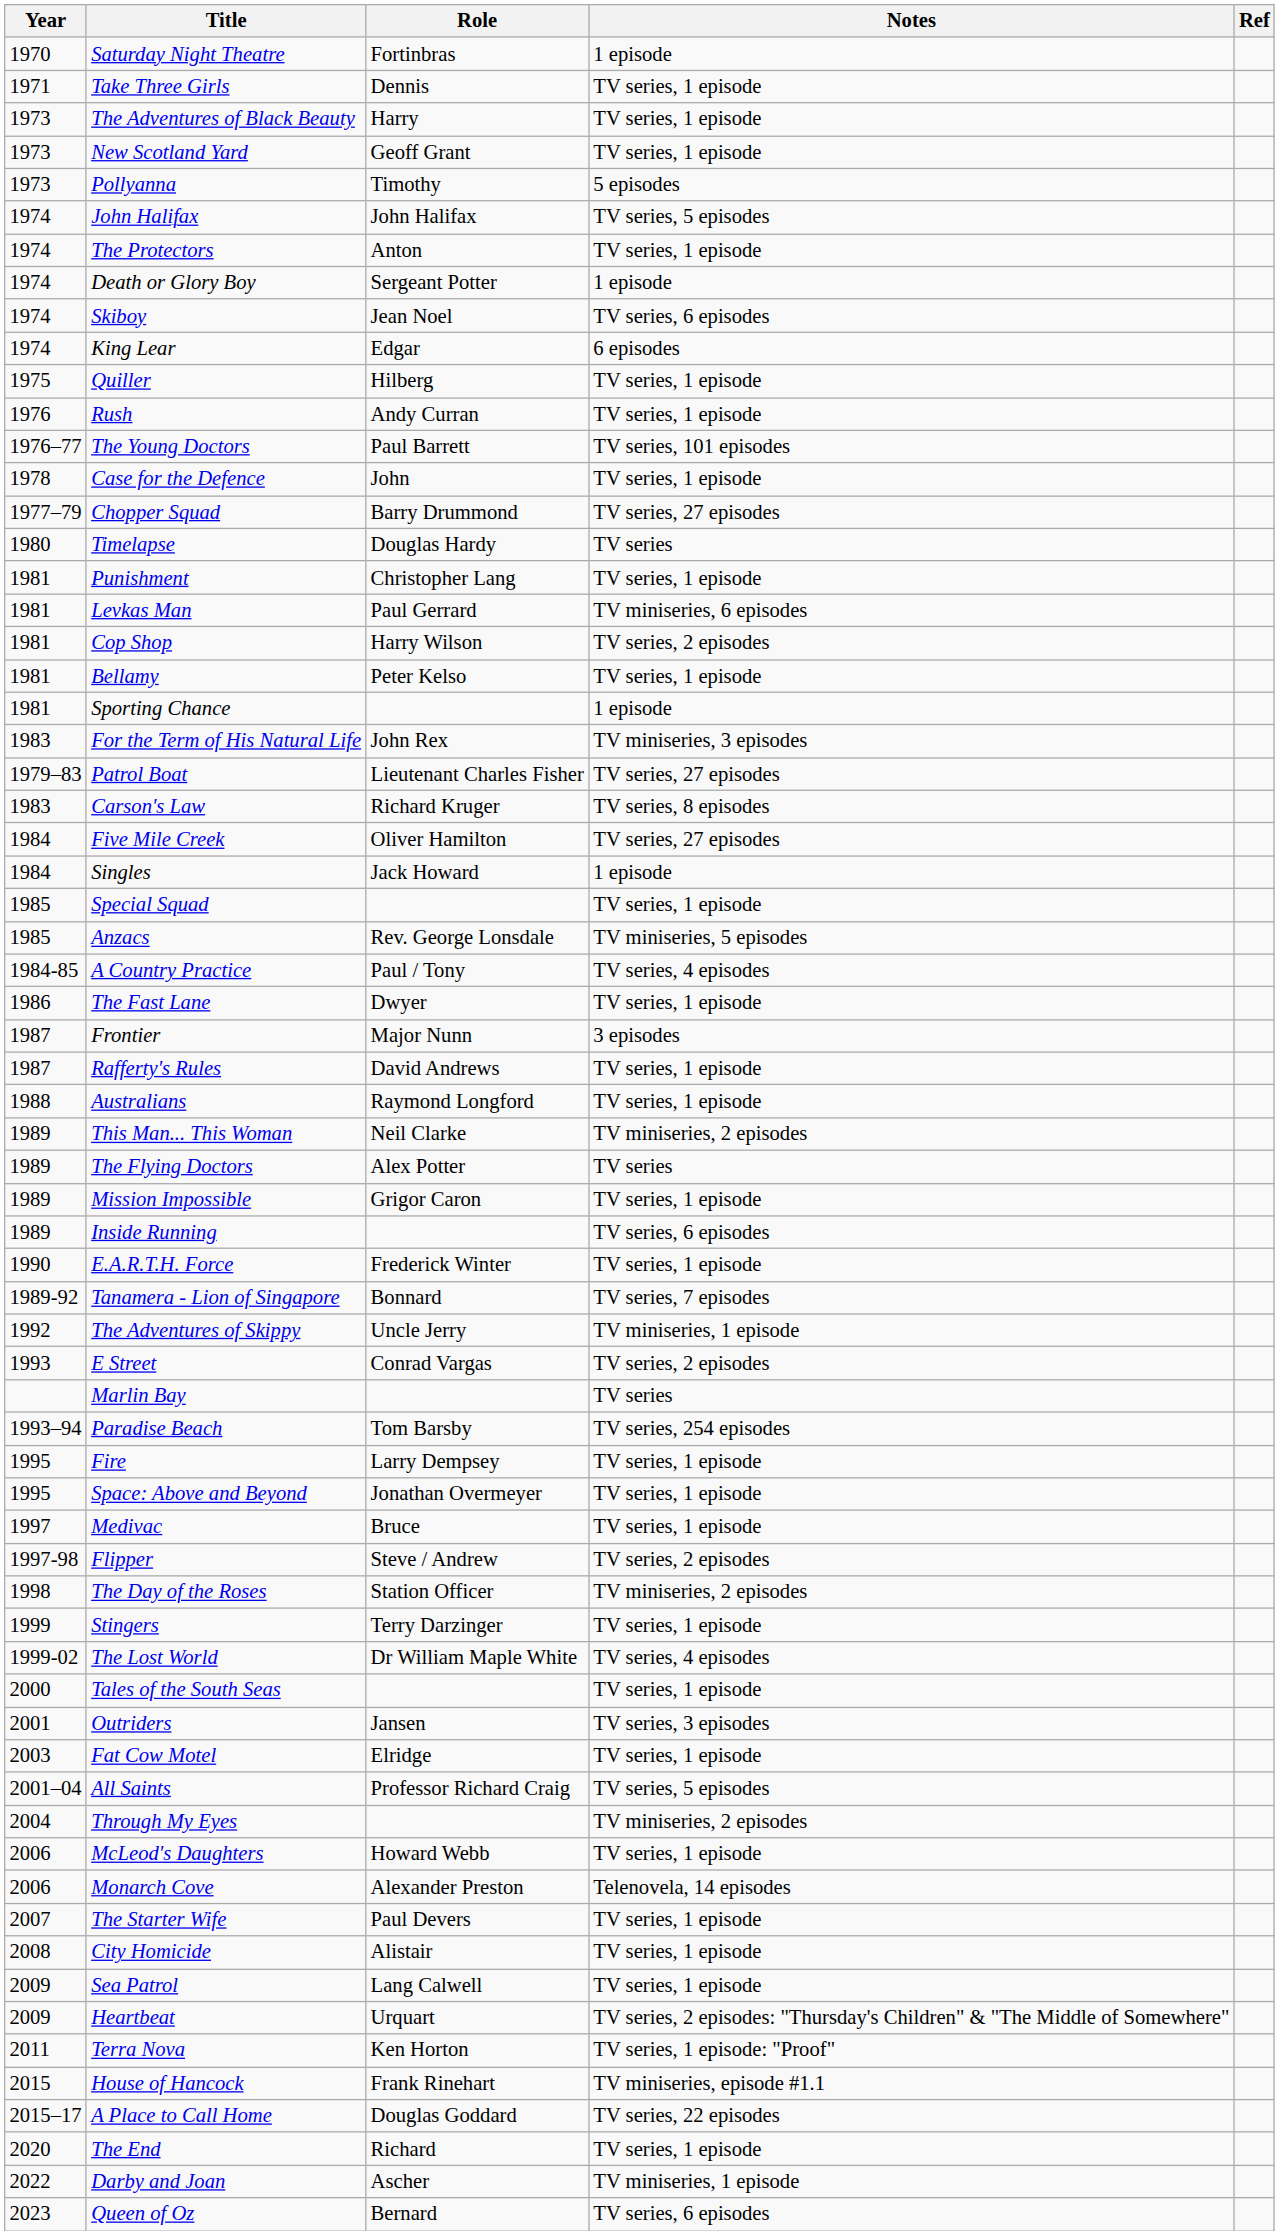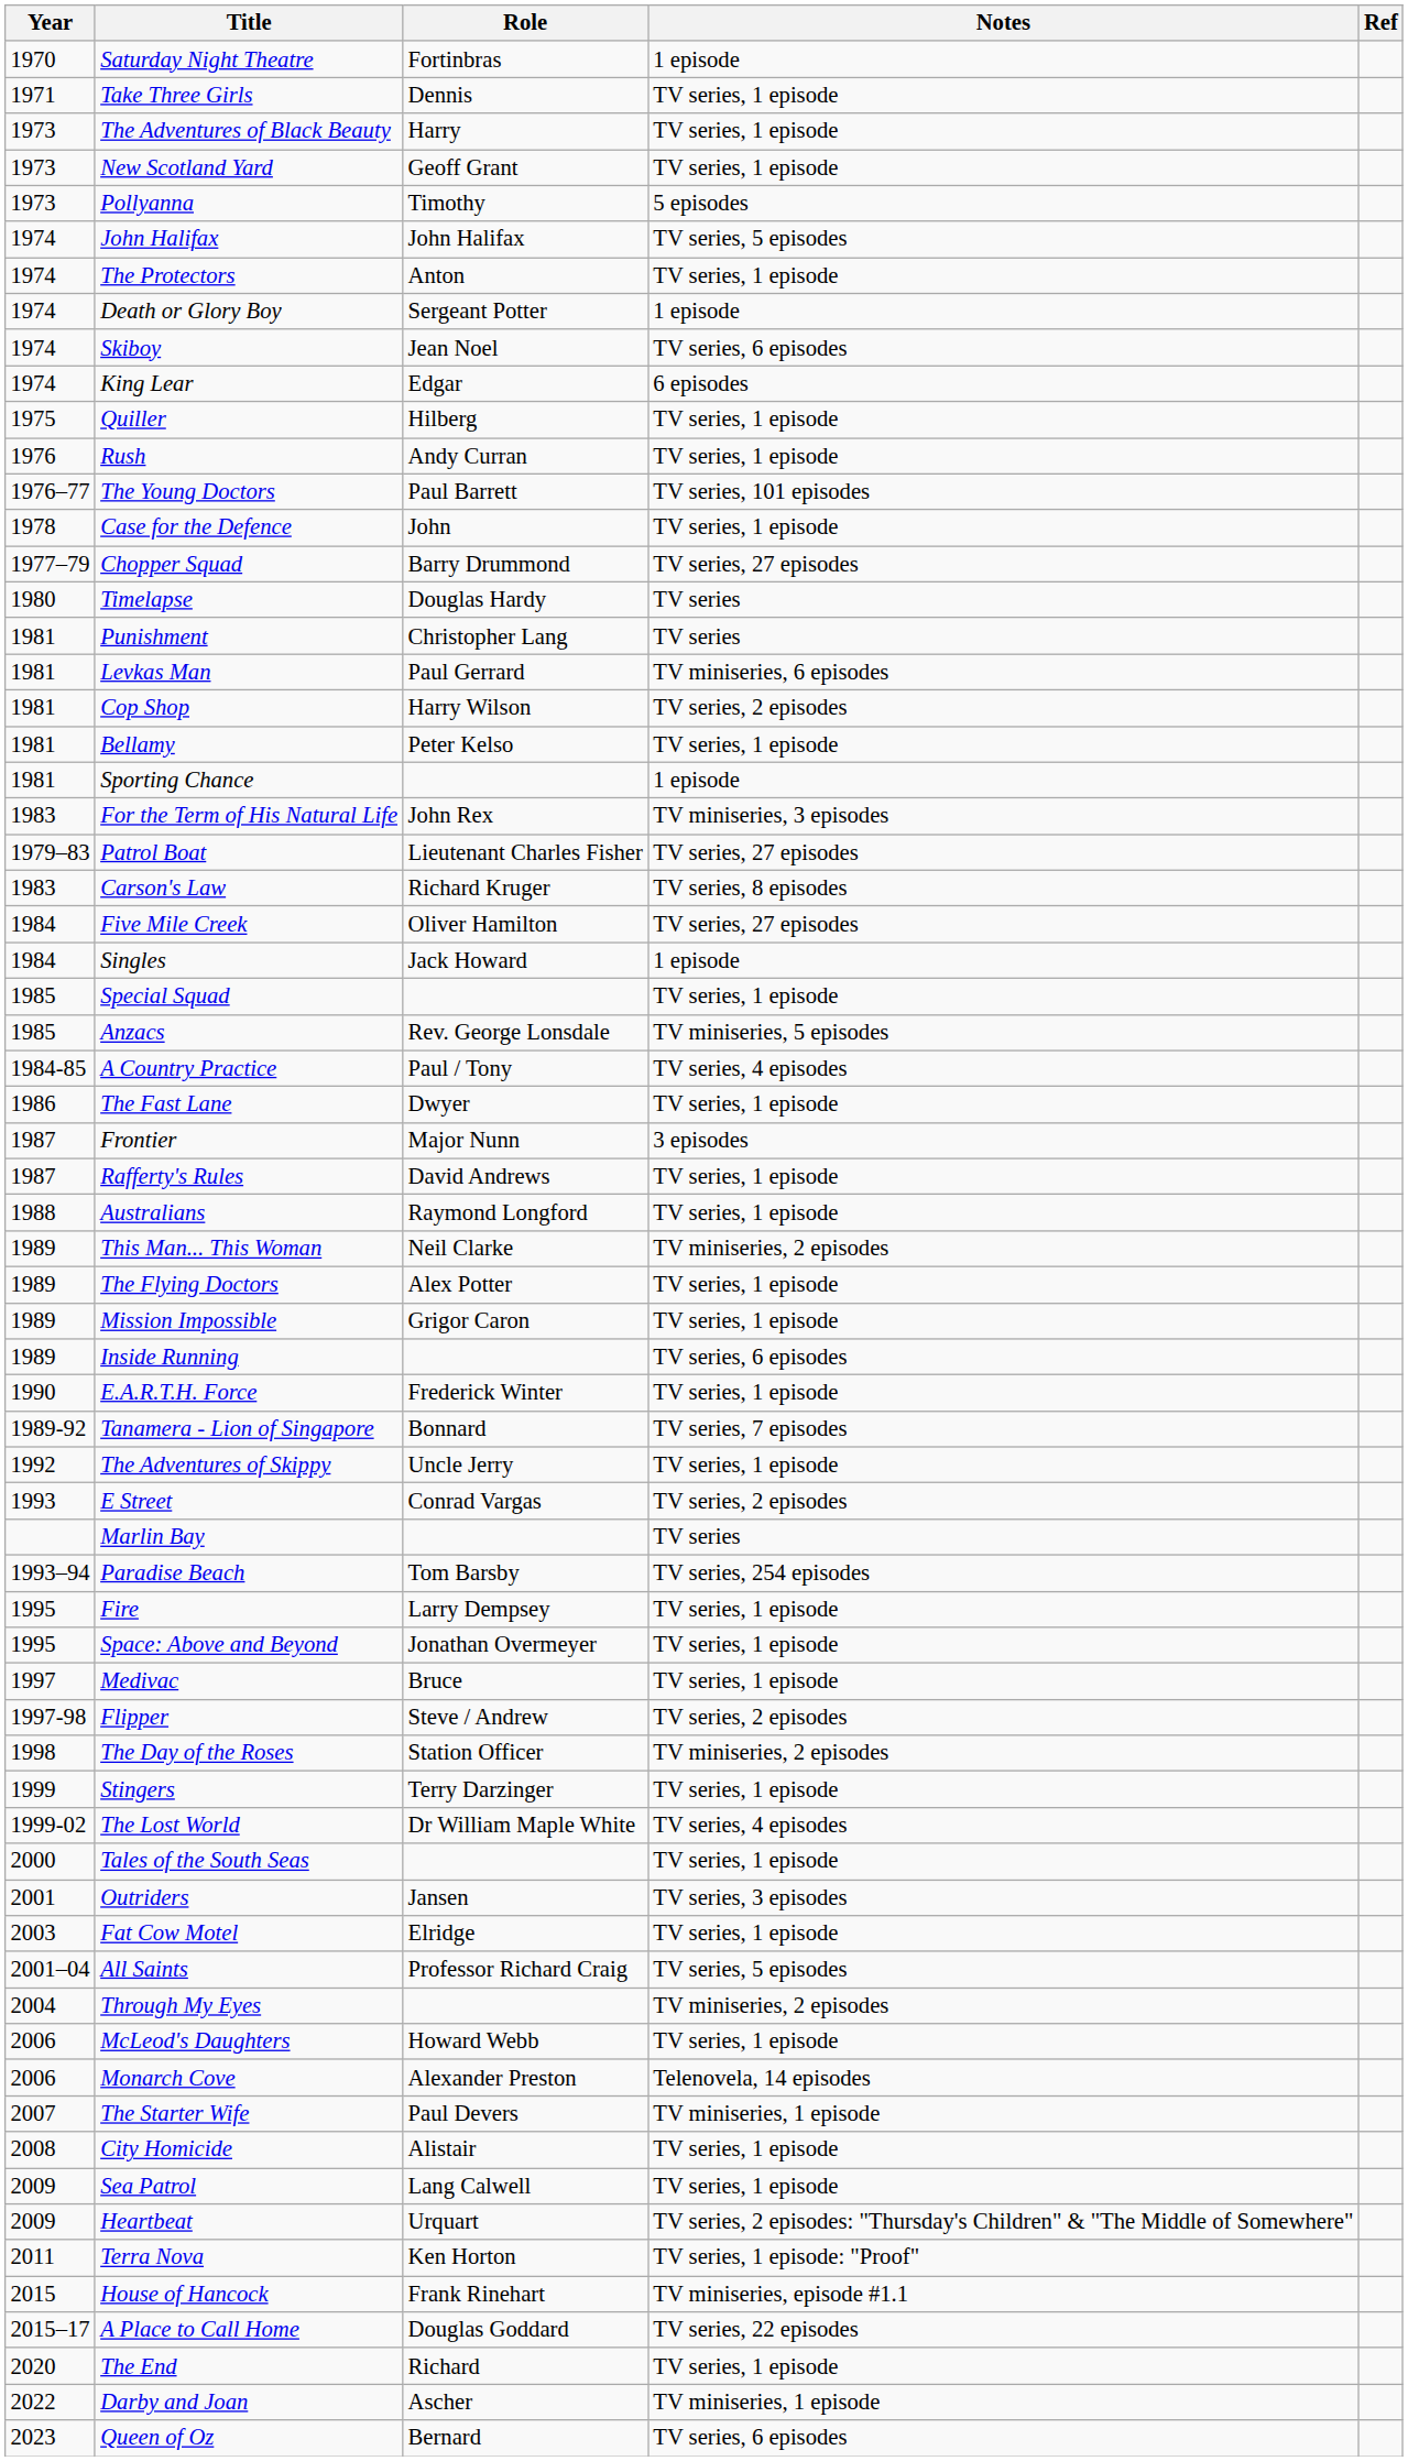 <table class="wikitable sortable">
 <tr>
 <th>Year</th>
 <th>Title</th>
 <th>Role</th>
 <th>Notes</th>
 <th>Ref</th>
 </tr>
 <tr>
 <td>1970</td>
 <td><em><a href='#'>Saturday Night Theatre</a></em></td>
 <td>Fortinbras</td>
 <td>1 episode</td>
 <td></td>
 </tr>
 <tr>
 <td>1971</td>
 <td><em><a href='#'>Take Three Girls</a></em></td>
 <td>Dennis</td>
 <td>TV series, 1 episode</td>
 <td></td>
 </tr>
 <tr>
 <td>1973</td>
 <td><em><a href='#'>The Adventures of Black Beauty</a></em></td>
 <td>Harry</td>
 <td>TV series, 1 episode</td>
 <td></td>
 </tr>
 <tr>
 <td>1973</td>
 <td><em><a href='#'>New Scotland Yard</a></em></td>
 <td>Geoff Grant</td>
 <td>TV series, 1 episode</td>
 <td></td>
 </tr>
 <tr>
 <td>1973</td>
 <td><em><a href='#'>Pollyanna</a></em></td>
 <td>Timothy</td>
 <td>5 episodes</td>
 <td></td>
 </tr>
 <tr>
 <td>1974</td>
 <td><em><a href='#'>John Halifax</a></em></td>
 <td>John Halifax</td>
 <td>TV series, 5 episodes</td>
 <td></td>
 </tr>
 <tr>
 <td>1974</td>
 <td><em><a href='#'>The Protectors</a></em></td>
 <td>Anton</td>
 <td>TV series, 1 episode</td>
 <td></td>
 </tr>
 <tr>
 <td>1974</td>
 <td><em>Death or Glory Boy</em></td>
 <td>Sergeant Potter</td>
 <td>1 episode</td>
 <td></td>
 </tr>
 <tr>
 <td>1974</td>
 <td><em><a href='#'>Skiboy</a></em></td>
 <td>Jean Noel</td>
 <td>TV series, 6 episodes</td>
 <td></td>
 </tr>
 <tr>
 <td>1974</td>
 <td><em>King Lear</em></td>
 <td>Edgar</td>
 <td>6 episodes</td>
 <td></td>
 </tr>
 <tr>
 <td>1975</td>
 <td><em><a href='#'>Quiller</a></em></td>
 <td>Hilberg</td>
 <td>TV series, 1 episode</td>
 <td></td>
 </tr>
 <tr>
 <td>1976</td>
 <td><em><a href='#'>Rush</a></em></td>
 <td>Andy Curran</td>
 <td>TV series, 1 episode</td>
 <td></td>
 </tr>
 <tr>
 <td>1976–77</td>
 <td><em><a href='#'>The Young Doctors</a></em></td>
 <td>Paul Barrett</td>
 <td>TV series, 101 episodes</td>
 <td></td>
 </tr>
 <tr>
 <td>1978</td>
 <td><em><a href='#'>Case for the Defence</a></em></td>
 <td>John</td>
 <td>TV series, 1 episode</td>
 <td></td>
 </tr>
 <tr>
 <td>1977–79</td>
 <td><em><a href='#'>Chopper Squad</a></em></td>
 <td>Barry Drummond</td>
 <td>TV series, 27 episodes</td>
 <td></td>
 </tr>
 <tr>
 <td>1980</td>
 <td><em><a href='#'>Timelapse</a></em></td>
 <td>Douglas Hardy</td>
 <td>TV series</td>
 <td></td>
 </tr>
 <tr>
 <td>1981</td>
 <td><em><a href='#'>Punishment</a></em></td>
 <td>Christopher Lang</td>
-<td>TV series, 1 episode</td>
+<td>TV series</td>
 <td></td>
 </tr>
 <tr>
 <td>1981</td>
 <td><em><a href='#'>Levkas Man</a></em></td>
 <td>Paul Gerrard</td>
 <td>TV miniseries, 6 episodes</td>
 <td></td>
 </tr>
 <tr>
 <td>1981</td>
 <td><em><a href='#'>Cop Shop</a></em></td>
 <td>Harry Wilson</td>
 <td>TV series, 2 episodes</td>
 <td></td>
 </tr>
 <tr>
 <td>1981</td>
 <td><em><a href='#'>Bellamy</a></em></td>
 <td>Peter Kelso</td>
 <td>TV series, 1 episode</td>
 <td></td>
 </tr>
 <tr>
 <td>1981</td>
 <td><em>Sporting Chance</em></td>
 <td></td>
 <td>1 episode</td>
 <td></td>
 </tr>
 <tr>
 <td>1983</td>
 <td><em><a href='#'>For the Term of His Natural Life</a></em></td>
 <td>John Rex</td>
 <td>TV miniseries, 3 episodes</td>
 <td></td>
 </tr>
 <tr>
 <td>1979–83</td>
 <td><em><a href='#'>Patrol Boat</a></em></td>
 <td>Lieutenant Charles Fisher</td>
 <td>TV series, 27 episodes</td>
 <td></td>
 </tr>
 <tr>
 <td>1983</td>
 <td><em><a href='#'>Carson's Law</a></em></td>
 <td>Richard Kruger</td>
 <td>TV series, 8 episodes</td>
 <td></td>
 </tr>
 <tr>
 <td>1984</td>
 <td><em><a href='#'>Five Mile Creek</a></em></td>
 <td>Oliver Hamilton</td>
 <td>TV series, 27 episodes</td>
 <td></td>
 </tr>
 <tr>
 <td>1984</td>
 <td><em>Singles</em></td>
 <td>Jack Howard</td>
 <td>1 episode</td>
 <td></td>
 </tr>
 <tr>
 <td>1985</td>
 <td><em><a href='#'>Special Squad</a></em></td>
 <td></td>
 <td>TV series, 1 episode</td>
 <td></td>
 </tr>
 <tr>
 <td>1985</td>
 <td><em><a href='#'>Anzacs</a></em></td>
 <td>Rev. George Lonsdale</td>
 <td>TV miniseries, 5 episodes</td>
 <td></td>
 </tr>
 <tr>
 <td>1984-85</td>
 <td><em><a href='#'>A Country Practice</a></em></td>
 <td>Paul /  Tony</td>
 <td>TV series, 4 episodes</td>
 <td></td>
 </tr>
 <tr>
 <td>1986</td>
 <td><em><a href='#'>The Fast Lane</a></em></td>
 <td>Dwyer</td>
 <td>TV series, 1 episode</td>
 <td></td>
 </tr>
 <tr>
 <td>1987</td>
 <td><em>Frontier</em></td>
 <td>Major Nunn</td>
 <td>3 episodes</td>
 <td></td>
 </tr>
 <tr>
 <td>1987</td>
 <td><em><a href='#'>Rafferty's Rules</a></em></td>
 <td>David Andrews</td>
 <td>TV series, 1 episode</td>
 <td></td>
 </tr>
 <tr>
 <td>1988</td>
 <td><em><a href='#'>Australians</a></em></td>
 <td>Raymond Longford</td>
 <td>TV series, 1 episode</td>
 <td></td>
 </tr>
 <tr>
 <td>1989</td>
 <td><em><a href='#'>This Man... This Woman</a></em></td>
 <td>Neil Clarke</td>
 <td>TV miniseries, 2 episodes</td>
 <td></td>
 </tr>
 <tr>
 <td>1989</td>
 <td><em><a href='#'>The Flying Doctors</a></em></td>
 <td>Alex Potter</td>
-<td>TV series</td>
+<td>TV series, 1 episode</td>
 <td></td>
 </tr>
 <tr>
 <td>1989</td>
 <td><em><a href='#'>Mission Impossible</a></em></td>
 <td>Grigor Caron</td>
 <td>TV series, 1 episode</td>
 <td></td>
 </tr>
 <tr>
 <td>1989</td>
 <td><em><a href='#'>Inside Running</a></em></td>
 <td></td>
 <td>TV series, 6 episodes</td>
 <td></td>
 </tr>
 <tr>
 <td>1990</td>
 <td><em><a href='#'>E.A.R.T.H. Force</a></em></td>
 <td>Frederick Winter</td>
 <td>TV series, 1 episode</td>
 <td></td>
 </tr>
 <tr>
 <td>1989-92</td>
 <td><em><a href='#'>Tanamera - Lion of Singapore</a></em></td>
 <td>Bonnard</td>
 <td>TV series, 7 episodes</td>
 <td></td>
 </tr>
 <tr>
 <td>1992</td>
 <td><em><a href='#'>The Adventures of Skippy</a></em></td>
 <td>Uncle Jerry</td>
-<td>TV miniseries, 1 episode</td>
+<td>TV series, 1 episode</td>
 <td></td>
 </tr>
 <tr>
 <td>1993</td>
 <td><em><a href='#'>E Street</a></em></td>
 <td>Conrad Vargas</td>
 <td>TV series, 2 episodes</td>
 <td></td>
 </tr>
 <tr>
 <td></td>
 <td><em><a href='#'>Marlin Bay</a></em></td>
 <td></td>
 <td>TV series</td>
 <td></td>
 </tr>
 <tr>
 <td>1993–94</td>
 <td><em><a href='#'>Paradise Beach</a></em></td>
 <td>Tom Barsby</td>
 <td>TV series, 254 episodes</td>
 <td></td>
 </tr>
 <tr>
 <td>1995</td>
 <td><em><a href='#'>Fire</a></em></td>
 <td>Larry Dempsey</td>
 <td>TV series, 1 episode</td>
 <td></td>
 </tr>
 <tr>
 <td>1995</td>
 <td><em><a href='#'>Space: Above and Beyond</a></em></td>
 <td>Jonathan Overmeyer</td>
 <td>TV series, 1 episode</td>
 <td></td>
 </tr>
 <tr>
 <td>1997</td>
 <td><em><a href='#'>Medivac</a></em></td>
 <td>Bruce</td>
 <td>TV series, 1 episode</td>
 <td></td>
 </tr>
 <tr>
 <td>1997-98</td>
 <td><em><a href='#'>Flipper</a></em></td>
 <td>Steve / Andrew</td>
 <td>TV series, 2 episodes</td>
 <td></td>
 </tr>
 <tr>
 <td>1998</td>
 <td><em><a href='#'>The Day of the Roses</a></em></td>
 <td>Station Officer</td>
 <td>TV miniseries, 2 episodes</td>
 <td></td>
 </tr>
 <tr>
 <td>1999</td>
 <td><em><a href='#'>Stingers</a></em></td>
 <td>Terry Darzinger</td>
 <td>TV series, 1 episode</td>
 <td></td>
 </tr>
 <tr>
 <td>1999-02</td>
 <td><em><a href='#'>The Lost World</a></em></td>
 <td>Dr William Maple White</td>
 <td>TV series, 4 episodes</td>
 <td></td>
 </tr>
 <tr>
 <td>2000</td>
 <td><em><a href='#'>Tales of the South Seas</a></em></td>
 <td></td>
 <td>TV series, 1 episode</td>
 <td></td>
 </tr>
 <tr>
 <td>2001</td>
 <td><em><a href='#'>Outriders</a></em></td>
 <td>Jansen</td>
 <td>TV series, 3 episodes</td>
 <td></td>
 </tr>
 <tr>
 <td>2003</td>
 <td><em><a href='#'>Fat Cow Motel</a></em></td>
 <td>Elridge</td>
 <td>TV series, 1 episode</td>
 <td></td>
 </tr>
 <tr>
 <td>2001–04</td>
 <td><em><a href='#'>All Saints</a></em></td>
 <td>Professor Richard Craig</td>
 <td>TV series, 5 episodes</td>
 <td></td>
 </tr>
 <tr>
 <td>2004</td>
 <td><em><a href='#'>Through My Eyes</a></em></td>
 <td></td>
 <td>TV miniseries, 2 episodes</td>
 <td></td>
 </tr>
 <tr>
 <td>2006</td>
 <td><em><a href='#'>McLeod's Daughters</a></em></td>
 <td>Howard Webb</td>
 <td>TV series, 1 episode</td>
 <td></td>
 </tr>
 <tr>
 <td>2006</td>
 <td><em><a href='#'>Monarch Cove</a></em></td>
 <td>Alexander Preston</td>
 <td>Telenovela, 14 episodes</td>
 <td></td>
 </tr>
 <tr>
 <td>2007</td>
 <td><em><a href='#'>The Starter Wife</a></em></td>
 <td>Paul Devers</td>
-<td>TV series, 1 episode</td>
+<td>TV miniseries, 1 episode</td>
 <td></td>
 </tr>
 <tr>
 <td>2008</td>
 <td><em><a href='#'>City Homicide</a></em></td>
 <td>Alistair</td>
 <td>TV series, 1 episode</td>
 <td></td>
 </tr>
 <tr>
 <td>2009</td>
 <td><em><a href='#'>Sea Patrol</a></em></td>
 <td>Lang Calwell</td>
 <td>TV series, 1 episode</td>
 <td></td>
 </tr>
 <tr>
 <td>2009</td>
 <td><em><a href='#'>Heartbeat</a></em></td>
 <td>Urquart</td>
 <td>TV series, 2 episodes: "Thursday's Children" & "The Middle of Somewhere"</td>
 <td></td>
 </tr>
 <tr>
 <td>2011</td>
 <td><em><a href='#'>Terra Nova</a></em></td>
 <td>Ken Horton</td>
 <td>TV series, 1 episode: "Proof"</td>
 <td></td>
 </tr>
 <tr>
 <td>2015</td>
 <td><em><a href='#'>House of Hancock</a></em></td>
 <td>Frank Rinehart</td>
 <td>TV miniseries, episode #1.1</td>
 <td></td>
 </tr>
 <tr>
 <td>2015–17</td>
 <td><em><a href='#'>A Place to Call Home</a></em></td>
 <td>Douglas Goddard</td>
 <td>TV series, 22 episodes</td>
 <td></td>
 </tr>
 <tr>
 <td>2020</td>
 <td><em><a href='#'>The End</a></em></td>
 <td>Richard</td>
 <td>TV series, 1 episode</td>
 <td></td>
 </tr>
 <tr>
 <td>2022</td>
 <td><em><a href='#'>Darby and Joan</a></em></td>
 <td>Ascher</td>
 <td>TV miniseries, 1 episode</td>
 <td></td>
 </tr>
 <tr>
 <td>2023</td>
 <td><em><a href='#'>Queen of Oz</a></em></td>
 <td>Bernard</td>
 <td>TV series, 6 episodes</td>
 <td></td>
 </tr>
 </table>
